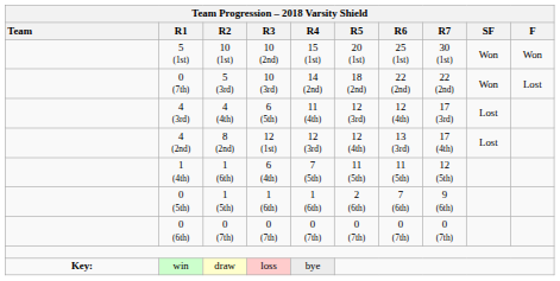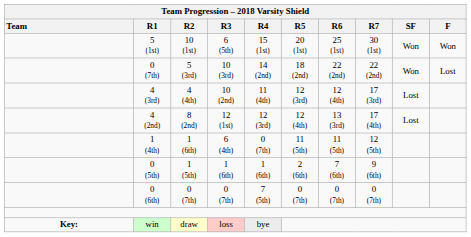 <table class="wikitable collapsible" style="text-align:center; width:60%; font-size:90%">
 <tr>
 <th colspan=100%>Team Progression – 2018 Varsity Shield</th>
 </tr>
 <tr>
 <th style="text-align:left; width:28%;">Team</th>
 <th style="width:8%;">R1</th>
 <th style="width:8%;">R2</th>
 <th style="width:8%;">R3</th>
 <th style="width:8%;">R4</th>
 <th style="width:8%;">R5</th>
 <th style="width:8%;">R6</th>
 <th style="width:8%;">R7</th>
 <th style="width:8%;">SF</th>
 <th style="width:8%;">F</th>
 </tr>
 <tr>
 <td style="text-align:left;"></td>
 <td>5 <br> <small>(1st)</small></td>
 <td>10 <br> <small>(1st)</small></td>
-<td>10 <br> <small>(2nd)</small></td>
+<td>6 <br> <small>(5th)</small></td>
 <td>15 <br> <small>(1st)</small></td>
 <td>20 <br> <small>(1st)</small></td>
 <td>25 <br> <small>(1st)</small></td>
 <td>30 <br> <small>(1st)</small></td>
 <td>Won</td>
 <td>Won</td>
 </tr>
 <tr>
 <td style="text-align:left;"></td>
 <td>0 <br> <small>(7th)</small></td>
 <td>5 <br> <small>(3rd)</small></td>
 <td>10 <br> <small>(3rd)</small></td>
 <td>14 <br> <small>(2nd)</small></td>
 <td>18 <br> <small>(2nd)</small></td>
 <td>22 <br> <small>(2nd)</small></td>
 <td>22 <br> <small>(2nd)</small></td>
 <td>Won</td>
 <td>Lost</td>
 </tr>
 <tr>
 <td style="text-align:left;"></td>
 <td>4 <br> <small>(3rd)</small></td>
 <td>4 <br> <small>(4th)</small></td>
-<td>6 <br> <small>(5th)</small></td>
+<td>10 <br> <small>(2nd)</small></td>
 <td>11 <br> <small>(4th)</small></td>
 <td>12 <br> <small>(3rd)</small></td>
 <td>12 <br> <small>(4th)</small></td>
 <td>17 <br> <small>(3rd)</small></td>
 <td>Lost</td>
 <td> </td>
 </tr>
 <tr>
 <td style="text-align:left;"></td>
 <td>4 <br> <small>(2nd)</small></td>
 <td>8 <br> <small>(2nd)</small></td>
 <td>12 <br> <small>(1st)</small></td>
 <td>12 <br> <small>(3rd)</small></td>
 <td>12 <br> <small>(4th)</small></td>
 <td>13 <br> <small>(3rd)</small></td>
 <td>17 <br> <small>(4th)</small></td>
 <td>Lost</td>
 <td> </td>
 </tr>
 <tr>
 <td style="text-align:left;"></td>
 <td>1 <br> <small>(4th)</small></td>
 <td>1 <br> <small>(6th)</small></td>
 <td>6 <br> <small>(4th)</small></td>
-<td>7 <br> <small>(5th)</small></td>
+<td>0 <br> <small>(7th)</small></td>
 <td>11 <br> <small>(5th)</small></td>
 <td>11 <br> <small>(5th)</small></td>
 <td>12 <br> <small>(5th)</small></td>
 <td> </td>
 <td> </td>
 </tr>
 <tr>
 <td style="text-align:left;"></td>
 <td>0 <br> <small>(5th)</small></td>
 <td>1 <br> <small>(5th)</small></td>
 <td>1 <br> <small>(6th)</small></td>
 <td>1 <br> <small>(6th)</small></td>
 <td>2 <br> <small>(6th)</small></td>
 <td>7 <br> <small>(6th)</small></td>
 <td>9 <br> <small>(6th)</small></td>
 <td> </td>
 <td> </td>
 </tr>
 <tr>
 <td style="text-align:left;"></td>
 <td>0 <br> <small>(6th)</small></td>
 <td>0 <br> <small>(7th)</small></td>
 <td>0 <br> <small>(7th)</small></td>
-<td>0 <br> <small>(7th)</small></td>
+<td>7 <br> <small>(5th)</small></td>
 <td>0 <br> <small>(7th)</small></td>
 <td>0 <br> <small>(7th)</small></td>
 <td>0 <br> <small>(7th)</small></td>
 <td> </td>
 <td> </td>
 </tr>
 <tr>
 <td colspan="100%" style="text-align:center; height: 10px;"></td>
 </tr>
 <tr>
 <td><strong>Key:</strong></td>
 <td style="background:#CCFFCC;">win</td>
 <td style="background:#FFFFCC;">draw</td>
 <td style="background:#FFCCCC;">loss</td>
 <td style="background:#ECECEC;">bye</td>
 <td colspan="100%"></td>
 </tr>
 </table>
